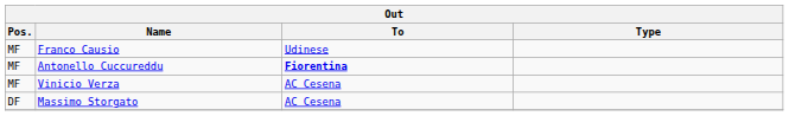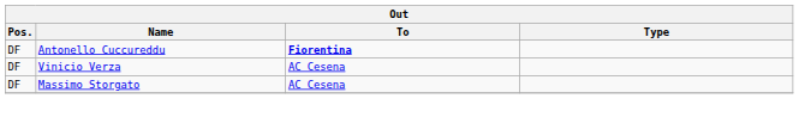 <table class="wikitable" style="font-size:90%;width:99%;">
 <tr>
 <th colspan="4">Out</th>
 </tr>
 <tr>
 <th width=3%>Pos.</th>
 <th width=32%>Name</th>
 <th width=30%>To</th>
 <th width=35%>Type</th>
 </tr>
 <tr>
-<td>MF</td>
-<td><a href='#'>Franco Causio</a></td>
-<td><a href='#'>Udinese</a></td>
-<td></td>
-</tr>
-<tr>
-<td>MF</td>
+<td>DF</td>
 <td><a href='#'>Antonello Cuccureddu</a></td>
 <td><strong><a href='#'>Fiorentina</a></strong></td>
 <td></td>
 </tr>
 <tr>
-<td>MF</td>
+<td>DF</td>
 <td><a href='#'>Vinicio Verza</a></td>
 <td><a href='#'>AC Cesena</a></td>
 <td></td>
 </tr>
 <tr>
 <td>DF</td>
 <td><a href='#'>Massimo Storgato</a></td>
 <td><a href='#'>AC Cesena</a></td>
 <td></td>
 </tr>
 <tr>
 </tr>
 </table>
